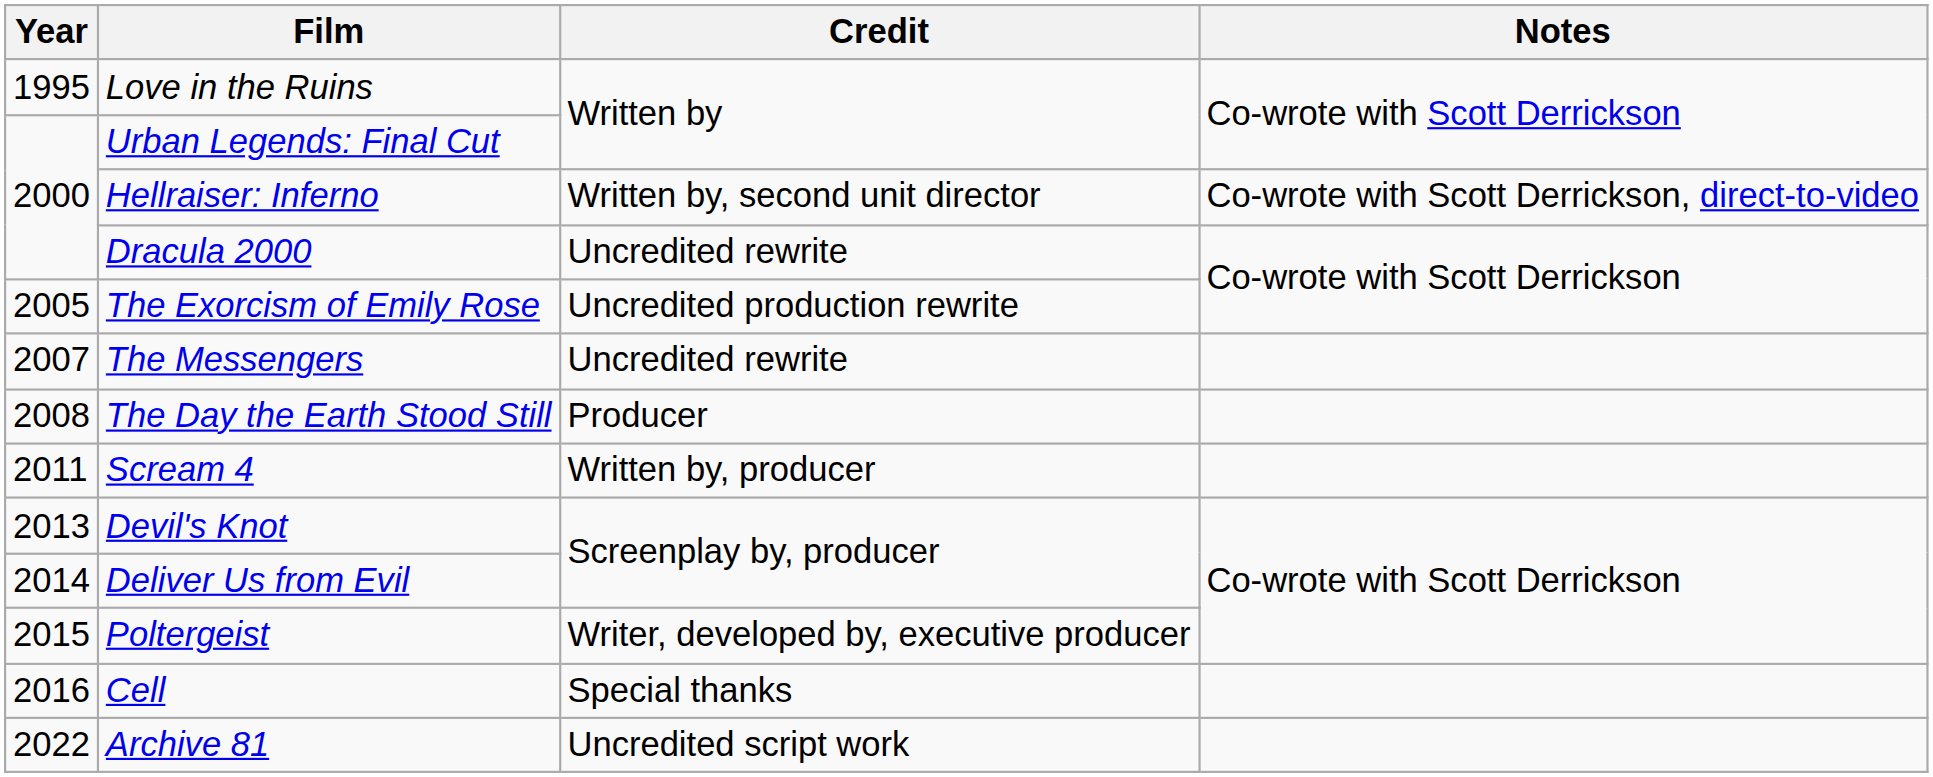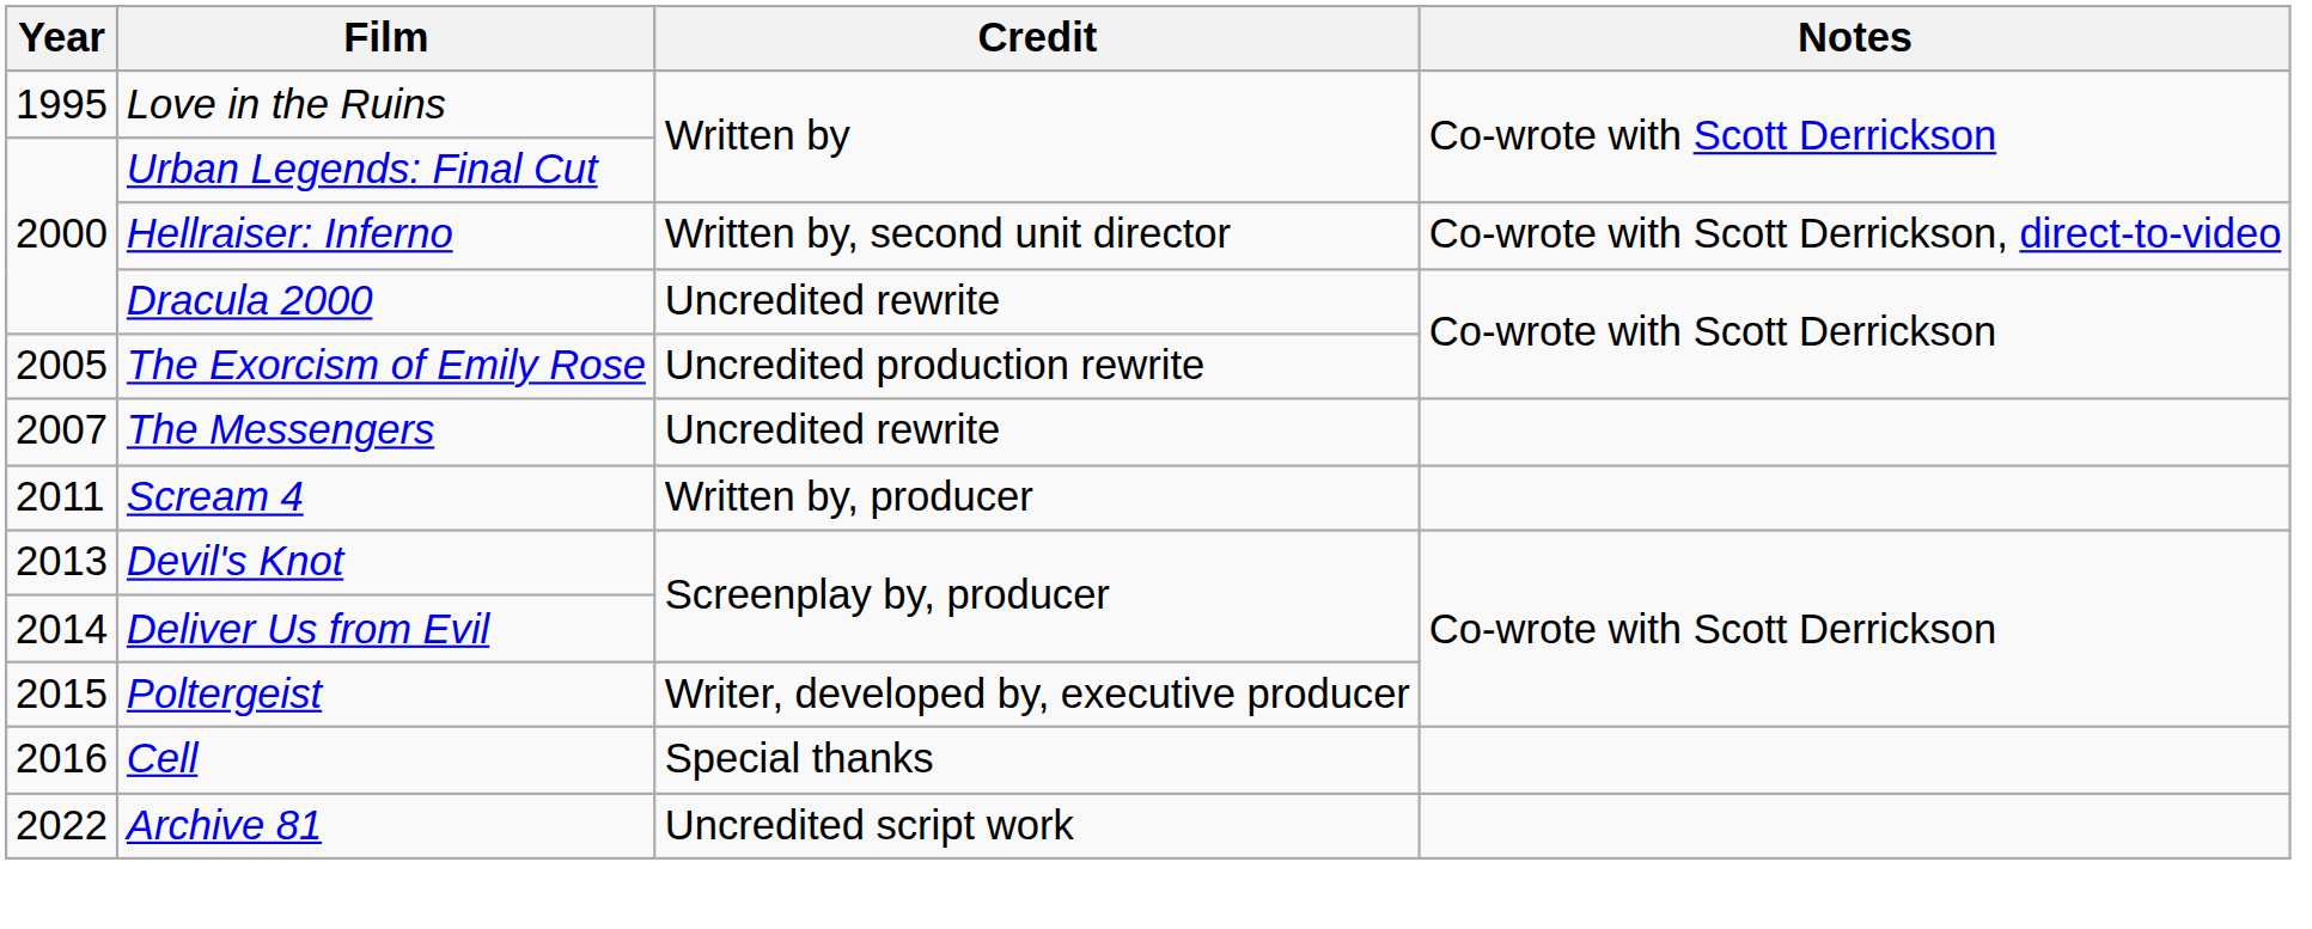 <table class="wikitable">
 <tr>
 <th>Year</th>
 <th>Film</th>
 <th>Credit</th>
 <th>Notes</th>
 </tr>
 <tr>
 <td>1995</td>
 <td><em>Love in the Ruins</em></td>
 <td rowspan="2">Written by</td>
 <td Short film rowspan="2">Co-wrote with <a href='#'>Scott Derrickson</a></td>
 </tr>
 <tr>
 <td rowspan="3">2000</td>
 <td><em><a href='#'>Urban Legends: Final Cut</a></em></td>
 </tr>
 <tr>
 <td><em><a href='#'>Hellraiser: Inferno</a></em></td>
 <td>Written by, second unit director</td>
 <td>Co-wrote with Scott Derrickson, <a href='#'>direct-to-video</a></td>
 </tr>
 <tr>
 <td><em><a href='#'>Dracula 2000</a></em></td>
 <td>Uncredited rewrite</td>
 <td rowspan="2">Co-wrote with Scott Derrickson</td>
 </tr>
 <tr>
 <td>2005</td>
 <td><em><a href='#'>The Exorcism of Emily Rose</a></em></td>
 <td>Uncredited production rewrite</td>
 </tr>
 <tr>
 <td>2007</td>
 <td><em><a href='#'>The Messengers</a></em></td>
 <td>Uncredited rewrite</td>
 <td></td>
 </tr>
 <tr>
-<td>2008</td>
-<td><em><a href='#'>The Day the Earth Stood Still</a></em></td>
-<td>Producer</td>
-<td></td>
-</tr>
-<tr>
 <td>2011</td>
 <td><em><a href='#'>Scream 4</a></em></td>
 <td>Written by, producer</td>
 <td></td>
 </tr>
 <tr>
 <td>2013</td>
 <td><em><a href='#'>Devil's Knot</a></em></td>
 <td rowspan="2">Screenplay by, producer</td>
 <td rowspan="3">Co-wrote with Scott Derrickson</td>
 </tr>
 <tr>
 <td>2014</td>
 <td><em><a href='#'>Deliver Us from Evil</a></em></td>
 </tr>
 <tr>
 <td>2015</td>
 <td><em><a href='#'>Poltergeist</a></em></td>
 <td>Writer, developed by, executive producer</td>
 </tr>
 <tr>
 <td>2016</td>
 <td><em><a href='#'>Cell</a></em></td>
 <td>Special thanks</td>
 <td></td>
 </tr>
 <tr>
 <td>2022</td>
 <td><em><a href='#'>Archive 81</a></em></td>
 <td>Uncredited script work</td>
 <td></td>
 </tr>
 </table>
